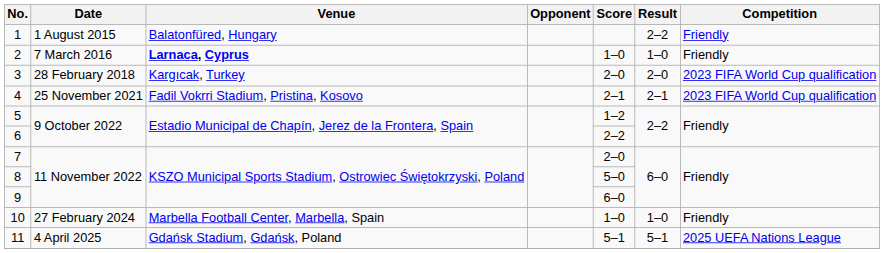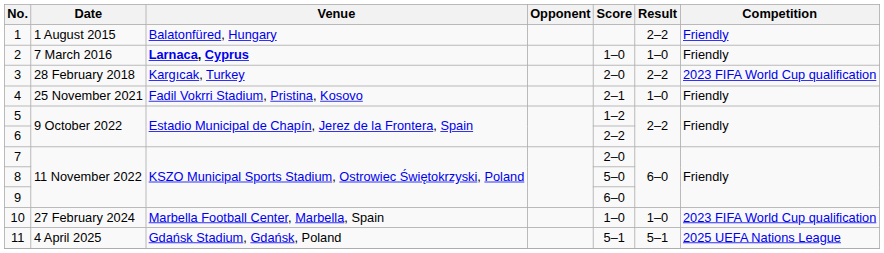 <table class="wikitable sortable">
 <tr>
 <th>No.</th>
 <th>Date</th>
 <th>Venue</th>
 <th>Opponent</th>
 <th>Score</th>
 <th>Result</th>
 <th>Competition</th>
 </tr>
 <tr>
 <td align=center>1</td>
 <td>1 August 2015</td>
 <td><a href='#'>Balatonfüred</a>, <a href='#'>Hungary</a></td>
 <td></td>
 <td></td>
 <td align=center>2–2<br></td>
 <td><a href='#'>Friendly</a></td>
 </tr>
 <tr>
 <td align=center>2</td>
 <td>7 March 2016</td>
 <td><strong><a href='#'>Larnaca</a>, <a href='#'>Cyprus</a></strong></td>
 <td></td>
 <td align=center>1–0</td>
 <td align=center>1–0</td>
 <td>Friendly</td>
 </tr>
 <tr>
 <td align=center>3</td>
 <td>28 February 2018</td>
 <td><a href='#'>Kargıcak</a>, <a href='#'>Turkey</a></td>
 <td></td>
 <td align=center>2–0</td>
-<td align=center>2–0</td>
+<td align=center>2–2<br></td>
 <td><a href='#'>2023 FIFA World Cup qualification</a></td>
 </tr>
 <tr>
 <td align=center>4</td>
 <td>25 November 2021</td>
 <td><a href='#'>Fadil Vokrri Stadium</a>, <a href='#'>Pristina</a>, <a href='#'>Kosovo</a></td>
 <td></td>
 <td align=center>2–1</td>
-<td align=center>2–1</td>
-<td><a href='#'>2023 FIFA World Cup qualification</a></td>
+<td align=center>1–0</td>
+<td>Friendly</td>
 </tr>
 <tr>
 <td align=center>5</td>
 <td rowspan=2>9 October 2022</td>
 <td rowspan=2><a href='#'>Estadio Municipal de Chapín</a>, <a href='#'>Jerez de la Frontera</a>, <a href='#'>Spain</a></td>
 <td rowspan=2></td>
 <td align=center>1–2</td>
 <td rowspan=2 align=center>2–2</td>
 <td rowspan=2>Friendly</td>
 </tr>
 <tr>
 <td align=center>6</td>
 <td align=center>2–2</td>
 </tr>
 <tr>
 <td align=center>7</td>
 <td rowspan=3>11 November 2022</td>
 <td rowspan=3><a href='#'>KSZO Municipal Sports Stadium</a>, <a href='#'>Ostrowiec Świętokrzyski</a>, <a href='#'>Poland</a></td>
 <td rowspan=3></td>
 <td align=center>2–0</td>
 <td rowspan=3 align=center>6–0</td>
 <td rowspan=3>Friendly</td>
 </tr>
 <tr>
 <td align=center>8</td>
 <td align=center>5–0</td>
 </tr>
 <tr>
 <td align=center>9</td>
 <td align=center>6–0</td>
 </tr>
 <tr>
 <td align=center>10</td>
 <td>27 February 2024</td>
 <td><a href='#'>Marbella Football Center</a>, <a href='#'>Marbella</a>, Spain</td>
 <td></td>
 <td align=center>1–0</td>
 <td align=center>1–0</td>
-<td>Friendly</td>
+<td><a href='#'>2023 FIFA World Cup qualification</a></td>
 </tr>
 <tr>
 <td align=center>11</td>
 <td>4 April 2025</td>
 <td><a href='#'>Gdańsk Stadium</a>, <a href='#'>Gdańsk</a>, Poland</td>
 <td></td>
 <td align=center>5–1</td>
 <td align=center>5–1</td>
 <td><a href='#'>2025 UEFA Nations League</a></td>
 </tr>
 <tr>
 </tr>
 </table>
